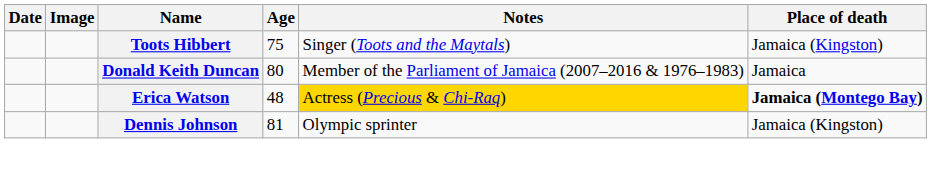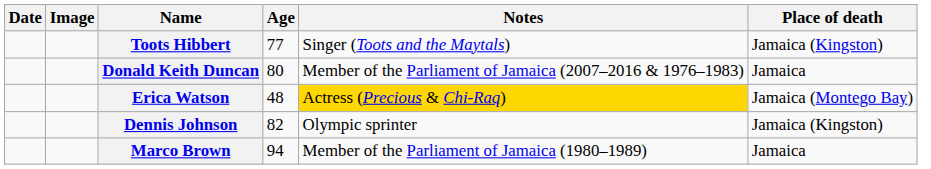 <table class="wikitable sortable plainrowheaders">
 <tr valign=bottom>
 <th scope="col">Date</th>
 <th scope="col">Image</th>
 <th scope="col">Name</th>
 <th scope="col">Age</th>
 <th scope="col">Notes</th>
 <th scope="col">Place of death</th>
 </tr>
 <tr>
 <td></td>
 <td></td>
 <th scope="row"><a href='#'>Toots Hibbert</a></th>
-<td>75</td>
+<td>77</td>
 <td>Singer (<em><a href='#'>Toots and the Maytals</a></em>)</td>
 <td>Jamaica (<a href='#'>Kingston</a>)</td>
 </tr>
 <tr>
 <td></td>
 <td></td>
 <th scope="row"><a href='#'>Donald Keith Duncan</a></th>
 <td>80</td>
 <td>Member of the <a href='#'>Parliament of Jamaica</a> (2007–2016 & 1976–1983)</td>
 <td>Jamaica</td>
 </tr>
 <tr>
 <td></td>
 <td></td>
 <th scope="row"><a href='#'>Erica Watson</a></th>
 <td>48</td>
 <td style="background: gold;">Actress (<em><a href='#'>Precious</a></em> & <em><a href='#'>Chi-Raq</a></em>)</td>
-<td><strong>Jamaica (<a href='#'>Montego Bay</a>)</strong></td>
+<td>Jamaica (<a href='#'>Montego Bay</a>)</td>
 </tr>
 <tr>
 <td></td>
 <td></td>
 <th scope="row"><a href='#'>Dennis Johnson</a></th>
-<td>81</td>
+<td>82</td>
 <td>Olympic sprinter</td>
 <td>Jamaica (Kingston)</td>
 </tr>
+<tr>
+<td></td>
+<td></td>
+<th scope="row"><a href='#'>Marco Brown</a></th>
+<td>94</td>
+<td>Member of the <a href='#'>Parliament of Jamaica</a> (1980–1989)</td>
+<td>Jamaica</td>
+</tr>
 </table>
